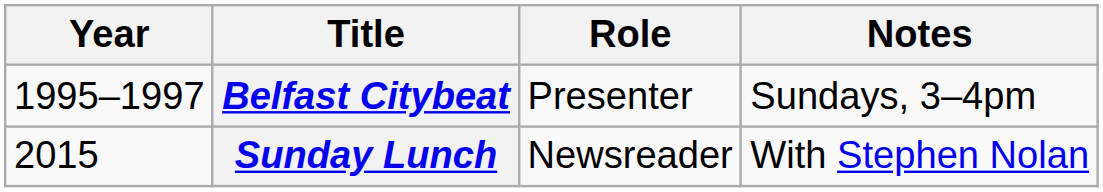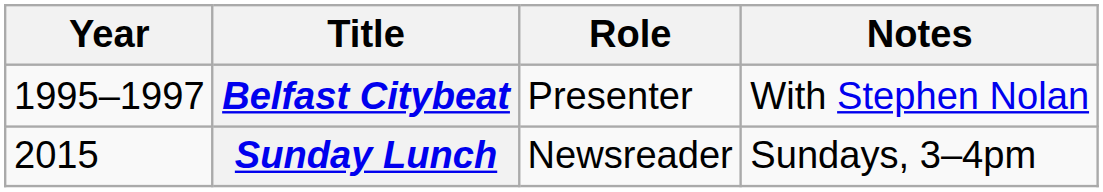 <table class="wikitable plainrowheaders sortable">
 <tr>
 <th scope="col">Year</th>
 <th scope="col">Title</th>
 <th scope="col">Role</th>
 <th scope="col" class="unsortable">Notes</th>
 </tr>
 <tr>
 <td>1995–1997</td>
 <th scope="row"><em><a href='#'>Belfast Citybeat</a></em></th>
 <td>Presenter</td>
-<td>Sundays, 3–4pm</td>
+<td>With <a href='#'>Stephen Nolan</a></td>
 </tr>
 <tr>
 <td>2015</td>
 <th scope="row"><em><a href='#'>Sunday Lunch</a></em></th>
 <td>Newsreader</td>
-<td>With <a href='#'>Stephen Nolan</a></td>
+<td>Sundays, 3–4pm</td>
 </tr>
 </table>
